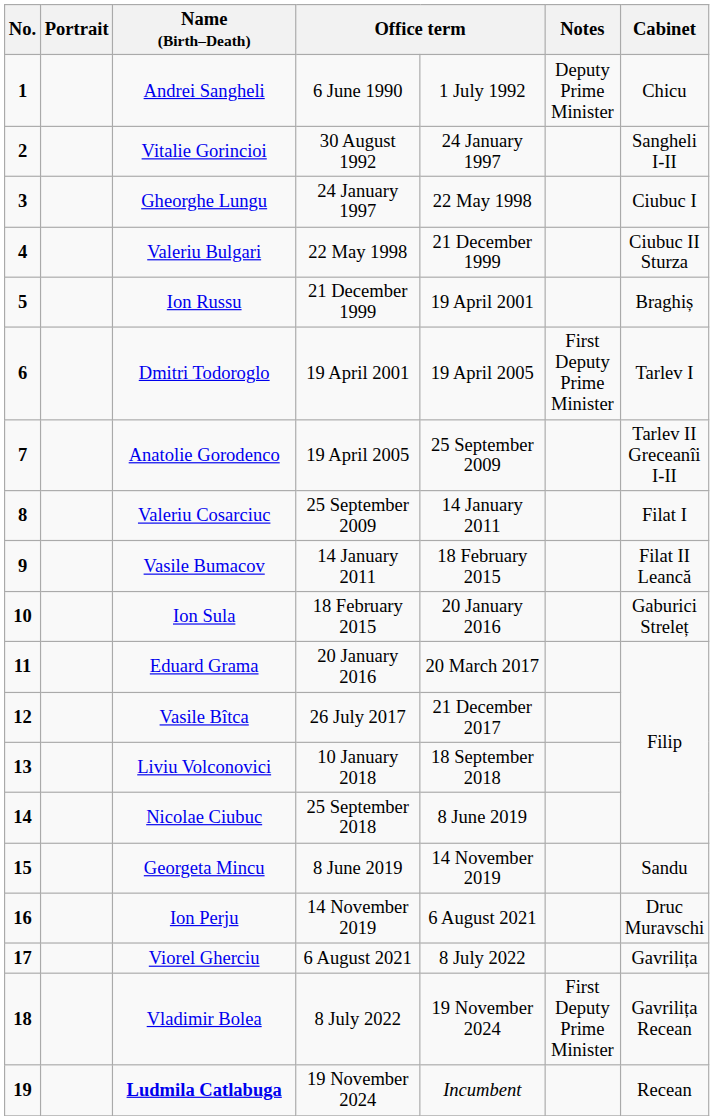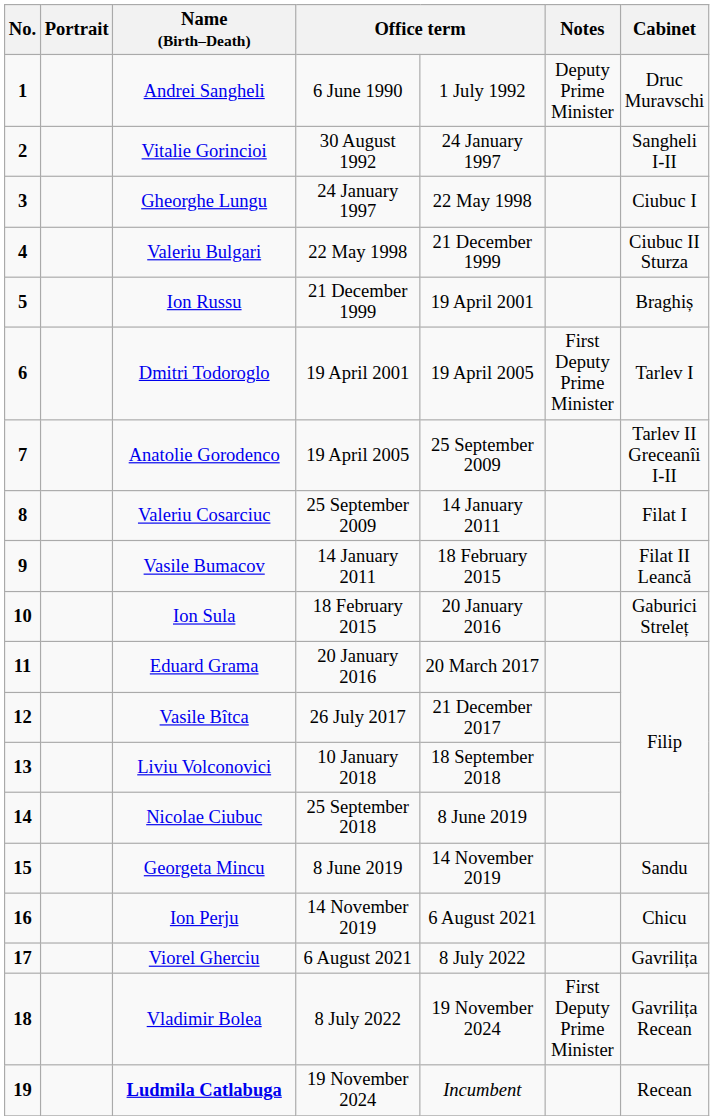 <table class="wikitable" style="text-align:center;">
 <tr>
 <th>No.</th>
 <th scope="col">Portrait</th>
 <th scope="col">Name<br><small>(Birth–Death)</small></th>
 <th colspan="2" scope="col">Office term</th>
 <th>Notes</th>
 <th>Cabinet</th>
 </tr>
 <tr>
 <td><strong>1</strong></td>
 <td></td>
 <td width="150" style="text-align: center;"><a href='#'>Andrei Sangheli</a><br></td>
 <td width="100" style="text-align: center;">6 June 1990</td>
 <td width="100" style="text-align: center;">1 July 1992</td>
 <td>Deputy Prime Minister</td>
-<td>Chicu</td>
+<td>Druc<br>Muravschi</td>
 </tr>
 <tr>
 <td><strong>2</strong></td>
 <td></td>
 <td width="150" style="text-align: center;"><a href='#'>Vitalie Gorincioi</a><br></td>
 <td width="100" style="text-align: center;">30 August 1992</td>
 <td width="100" style="text-align: center;">24 January 1997</td>
 <td></td>
 <td>Sangheli I-II</td>
 </tr>
 <tr>
 <td><strong>3</strong></td>
 <td></td>
 <td width="150" style="text-align: center;"><a href='#'>Gheorghe Lungu</a><br></td>
 <td width="100" style="text-align: center;">24 January 1997</td>
 <td width="100" style="text-align: center;">22 May 1998</td>
 <td></td>
 <td>Ciubuc I</td>
 </tr>
 <tr>
 <td><strong>4</strong></td>
 <td></td>
 <td width="150" style="text-align: center;"><a href='#'>Valeriu Bulgari</a><br></td>
 <td width="100" style="text-align: center;">22 May 1998</td>
 <td width="100" style="text-align: center;">21 December 1999</td>
 <td></td>
 <td>Ciubuc II<br>Sturza</td>
 </tr>
 <tr>
 <td><strong>5</strong></td>
 <td></td>
 <td width="150" style="text-align: center;"><a href='#'>Ion Russu</a><br></td>
 <td width="100" style="text-align: center;">21 December 1999</td>
 <td width="100" style="text-align: center;">19 April 2001</td>
 <td></td>
 <td>Braghiș</td>
 </tr>
 <tr>
 <td><strong>6</strong></td>
 <td></td>
 <td width="150" style="text-align: center;"><a href='#'>Dmitri Todoroglo</a><br></td>
 <td width="100" style="text-align: center;">19 April 2001</td>
 <td width="100" style="text-align: center;">19 April 2005</td>
 <td>First Deputy Prime Minister</td>
 <td>Tarlev I</td>
 </tr>
 <tr>
 <td><strong>7</strong></td>
 <td></td>
 <td width="150" style="text-align: center;"><a href='#'>Anatolie Gorodenco</a><br></td>
 <td width="100" style="text-align: center;">19 April 2005</td>
 <td width="100" style="text-align: center;">25 September 2009</td>
 <td></td>
 <td>Tarlev II<br>Greceanîi I-II</td>
 </tr>
 <tr>
 <td><strong>8</strong></td>
 <td></td>
 <td width="150" style="text-align: center;"><a href='#'>Valeriu Cosarciuc</a><br></td>
 <td width="100" style="text-align: center;">25 September 2009</td>
 <td width="100" style="text-align: center;">14 January 2011</td>
 <td></td>
 <td>Filat I</td>
 </tr>
 <tr>
 <td><strong>9</strong></td>
 <td></td>
 <td width="150" style="text-align: center;"><a href='#'>Vasile Bumacov</a><br></td>
 <td width="100" style="text-align: center;">14 January 2011</td>
 <td width="100" style="text-align: center;">18 February 2015</td>
 <td></td>
 <td>Filat II<br>Leancă</td>
 </tr>
 <tr>
 <td><strong>10</strong></td>
 <td></td>
 <td width="150" style="text-align: center;"><a href='#'>Ion Sula</a><br></td>
 <td width="100" style="text-align: center;">18 February 2015</td>
 <td width="100" style="text-align: center;">20 January 2016</td>
 <td></td>
 <td>Gaburici<br>Streleț</td>
 </tr>
 <tr>
 <td><strong>11</strong></td>
 <td></td>
 <td width="150" style="text-align: center;"><a href='#'>Eduard Grama</a><br></td>
 <td width="100" style="text-align: center;">20 January 2016</td>
 <td width="100" style="text-align: center;">20 March 2017</td>
 <td></td>
 <td rowspan="4">Filip</td>
 </tr>
 <tr>
 <td><strong>12</strong></td>
 <td></td>
 <td width="150" style="text-align: center;"><a href='#'>Vasile Bîtca</a><br></td>
 <td width="100" style="text-align: center;">26 July 2017</td>
 <td width="100" style="text-align: center;">21 December 2017</td>
 <td></td>
 </tr>
 <tr>
 <td><strong>13</strong></td>
 <td></td>
 <td width="150" style="text-align: center;"><a href='#'>Liviu Volconovici</a><br></td>
 <td width="100" style="text-align: center;">10 January 2018</td>
 <td width="100" style="text-align: center;">18 September 2018</td>
 <td></td>
 </tr>
 <tr>
 <td><strong>14</strong></td>
 <td></td>
 <td width="150" style="text-align: center;"><a href='#'>Nicolae Ciubuc</a><br></td>
 <td width="100" style="text-align: center;">25 September 2018</td>
 <td width="100" style="text-align: center;">8 June 2019</td>
 <td></td>
 </tr>
 <tr>
 <td><strong>15</strong></td>
 <td></td>
 <td width="150" style="text-align: center;"><a href='#'>Georgeta Mincu</a><br></td>
 <td width="100" style="text-align: center;">8 June 2019</td>
 <td width="100" style="text-align: center;">14 November 2019</td>
 <td></td>
 <td>Sandu</td>
 </tr>
 <tr>
 <td><strong>16</strong></td>
 <td></td>
 <td width="150" style="text-align: center;"><a href='#'>Ion Perju</a><br></td>
 <td width="100" style="text-align: center;">14 November 2019</td>
 <td width="100" style="text-align: center;">6 August 2021</td>
 <td></td>
-<td>Druc<br>Muravschi</td>
+<td>Chicu</td>
 </tr>
 <tr>
 <td><strong>17</strong></td>
 <td></td>
 <td width="150" style="text-align: center;"><a href='#'>Viorel Gherciu</a><br></td>
 <td width="100" style="text-align: center;">6 August 2021</td>
 <td width="100" style="text-align: center;">8 July 2022</td>
 <td></td>
 <td>Gavrilița</td>
 </tr>
 <tr>
 <td><strong>18</strong></td>
 <td></td>
 <td width="150" style="text-align: center;"><a href='#'>Vladimir Bolea</a><br></td>
 <td width="100" style="text-align: center;">8 July 2022</td>
 <td width="100" style="text-align: center;">19 November 2024</td>
 <td>First Deputy Prime Minister</td>
 <td>Gavrilița<br>Recean</td>
 </tr>
 <tr>
 <td><strong>19</strong></td>
 <td></td>
 <td><strong><a href='#'>Ludmila Catlabuga</a></strong><br></td>
 <td>19 November 2024</td>
 <td><em>Incumbent</em></td>
 <td></td>
 <td>Recean</td>
 </tr>
 </table>
